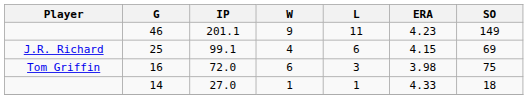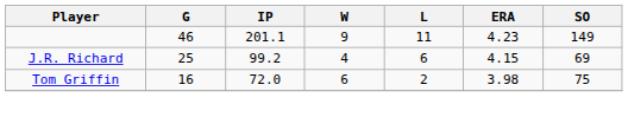 <table class="wikitable sortable">
 <tr>
 <th bgcolor="#DDDDFF" width="16%">Player</th>
 <th bgcolor="#DDDDFF" width="9%">G</th>
 <th bgcolor="#DDDDFF" width="9%">IP</th>
 <th bgcolor="#DDDDFF" width="9%">W</th>
 <th bgcolor="#DDDDFF" width="9%">L</th>
 <th bgcolor="#DDDDFF" width="9%">ERA</th>
 <th bgcolor="#DDDDFF" width="9%">SO</th>
 </tr>
 <tr align="center">
 <td></td>
 <td>46</td>
 <td>201.1</td>
 <td>9</td>
 <td>11</td>
 <td>4.23</td>
 <td>149</td>
 </tr>
 <tr align="center">
 <td><a href='#'>J.R. Richard</a></td>
 <td>25</td>
-<td>99.1</td>
+<td>99.2</td>
 <td>4</td>
 <td>6</td>
 <td>4.15</td>
 <td>69</td>
 </tr>
 <tr align=center>
 <td><a href='#'>Tom Griffin</a></td>
 <td>16</td>
 <td>72.0</td>
 <td>6</td>
-<td>3</td>
+<td>2</td>
 <td>3.98</td>
 <td>75</td>
-</tr>
-<tr align=center>
-<td></td>
-<td>14</td>
-<td>27.0</td>
-<td>1</td>
-<td>1</td>
-<td>4.33</td>
-<td>18</td>
 </tr>
 <tr align="center">
 </tr>
 </table>
